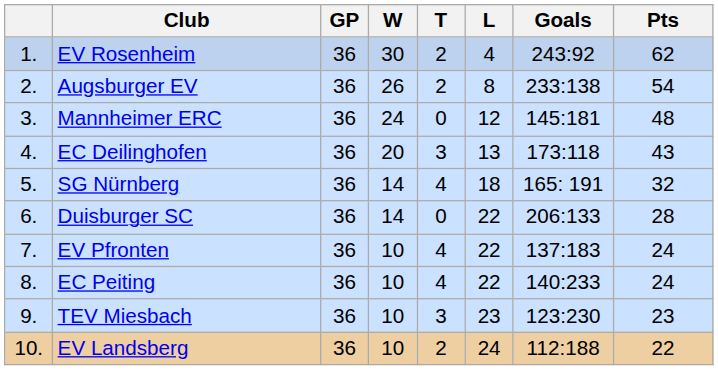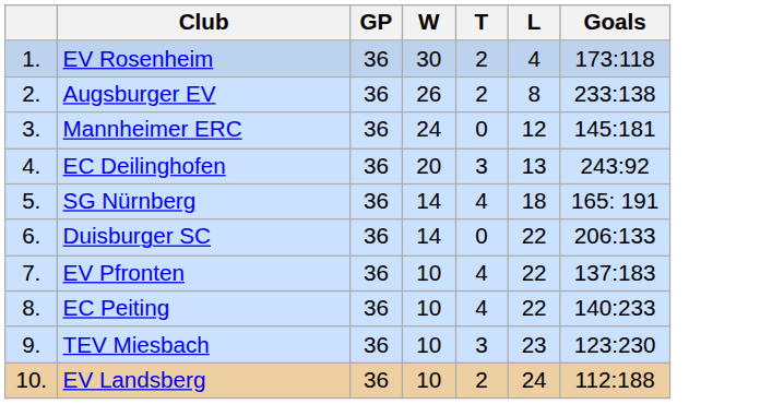 <table class="wikitable">
 <tr>
 <th width="30"></th>
 <th width="200">Club</th>
 <th width="30">GP</th>
 <th width="30">W</th>
 <th width="30">T</th>
 <th width="30">L</th>
 <th width="70">Goals</th>
-<th width="70">Pts</th>
 </tr>
 <tr bgcolor="#BCD2EE" align="center">
 <td>1.</td>
 <td align="left"><a href='#'>EV Rosenheim</a></td>
 <td>36</td>
 <td>30</td>
 <td>2</td>
 <td>4</td>
-<td>243:92</td>
-<td>62</td>
+<td>173:118</td>
 </tr>
 <tr bgcolor=#CAE1FF align="center">
 <td>2.</td>
 <td align="left"><a href='#'>Augsburger EV</a></td>
 <td>36</td>
 <td>26</td>
 <td>2</td>
 <td>8</td>
 <td>233:138</td>
-<td>54</td>
 </tr>
 <tr bgcolor=#CAE1FF align="center">
 <td>3.</td>
 <td align="left"><a href='#'>Mannheimer ERC</a></td>
 <td>36</td>
 <td>24</td>
 <td>0</td>
 <td>12</td>
 <td>145:181</td>
-<td>48</td>
 </tr>
 <tr bgcolor=#CAE1FF align="center">
 <td>4.</td>
 <td align="left"><a href='#'>EC Deilinghofen</a></td>
 <td>36</td>
 <td>20</td>
 <td>3</td>
 <td>13</td>
-<td>173:118</td>
-<td>43</td>
+<td>243:92</td>
 </tr>
 <tr bgcolor=#CAE1FF align="center">
 <td>5.</td>
 <td align="left"><a href='#'>SG Nürnberg</a></td>
 <td>36</td>
 <td>14</td>
 <td>4</td>
 <td>18</td>
 <td>165: 191</td>
-<td>32</td>
 </tr>
 <tr bgcolor=#CAE1FF align="center">
 <td>6.</td>
 <td align="left"><a href='#'>Duisburger SC</a></td>
 <td>36</td>
 <td>14</td>
 <td>0</td>
 <td>22</td>
 <td>206:133</td>
-<td>28</td>
 </tr>
 <tr bgcolor=#CAE1FF align="center">
 <td>7.</td>
 <td align="left"><a href='#'>EV Pfronten</a></td>
 <td>36</td>
 <td>10</td>
 <td>4</td>
 <td>22</td>
 <td>137:183</td>
-<td>24</td>
 </tr>
 <tr bgcolor=#CAE1FF align="center">
 <td>8.</td>
 <td align="left"><a href='#'>EC Peiting</a></td>
 <td>36</td>
 <td>10</td>
 <td>4</td>
 <td>22</td>
 <td>140:233</td>
-<td>24</td>
 </tr>
 <tr bgcolor=#CAE1FF align="center">
 <td>9.</td>
 <td align="left"><a href='#'>TEV Miesbach</a></td>
 <td>36</td>
 <td>10</td>
 <td>3</td>
 <td>23</td>
 <td>123:230</td>
-<td>23</td>
 </tr>
 <tr bgcolor=#EECFA1 align="center">
 <td>10.</td>
 <td align="left"><a href='#'>EV Landsberg</a></td>
 <td>36</td>
 <td>10</td>
 <td>2</td>
 <td>24</td>
 <td>112:188</td>
-<td>22</td>
 </tr>
 </table>
